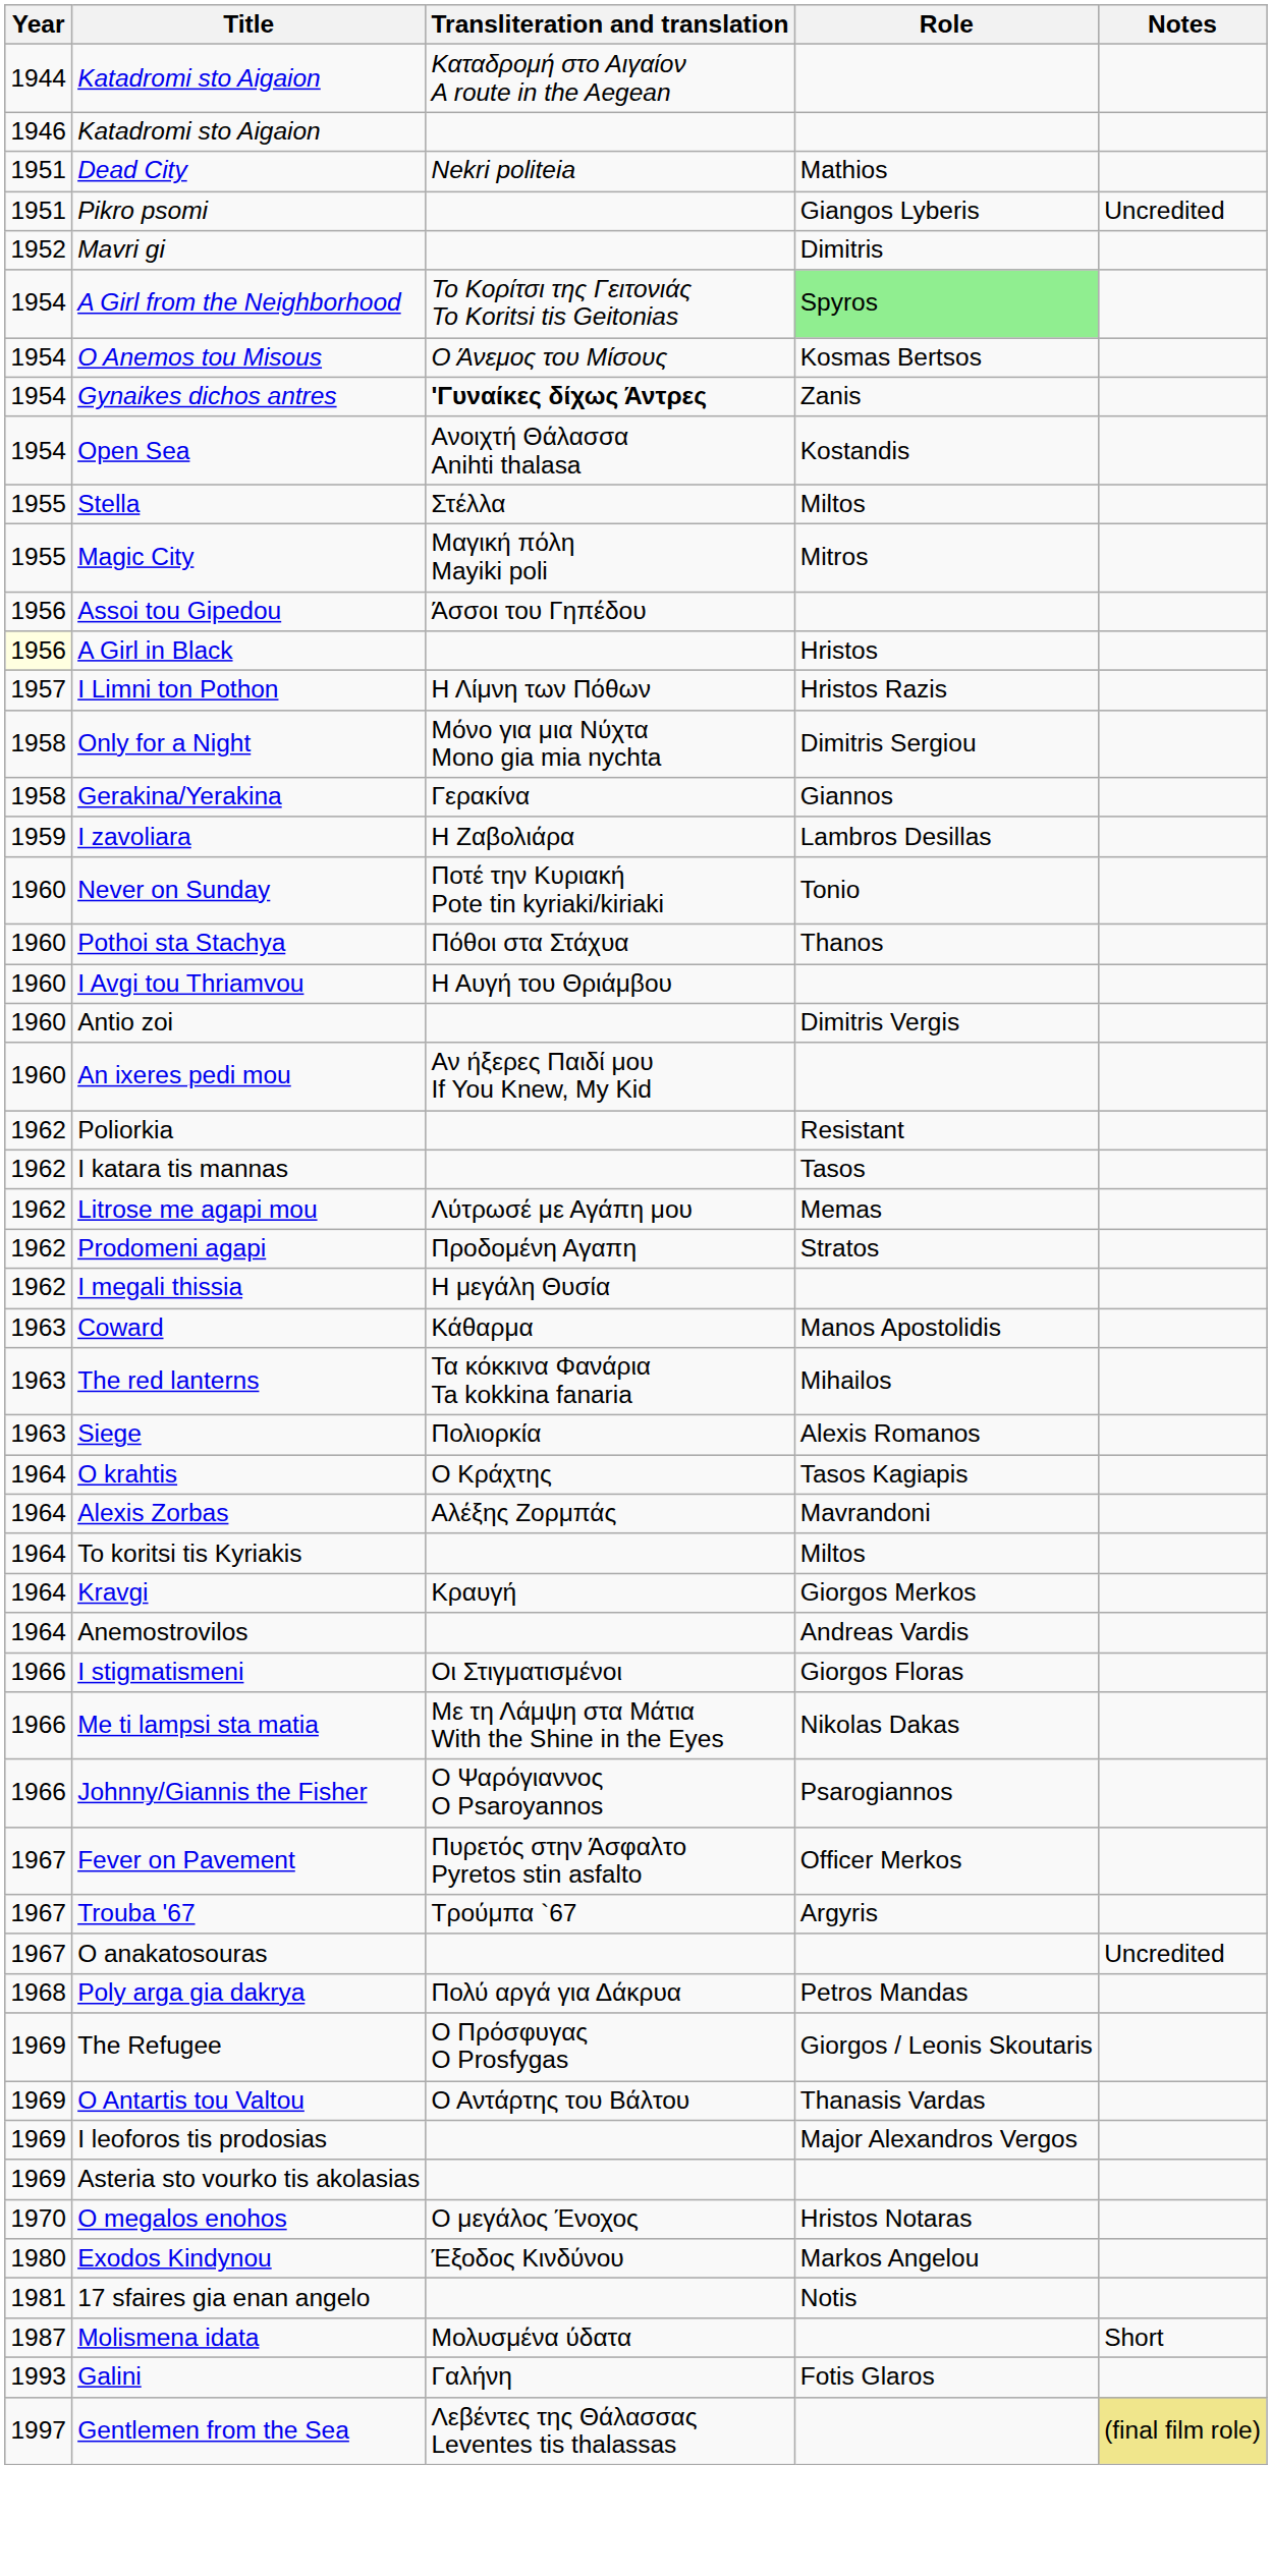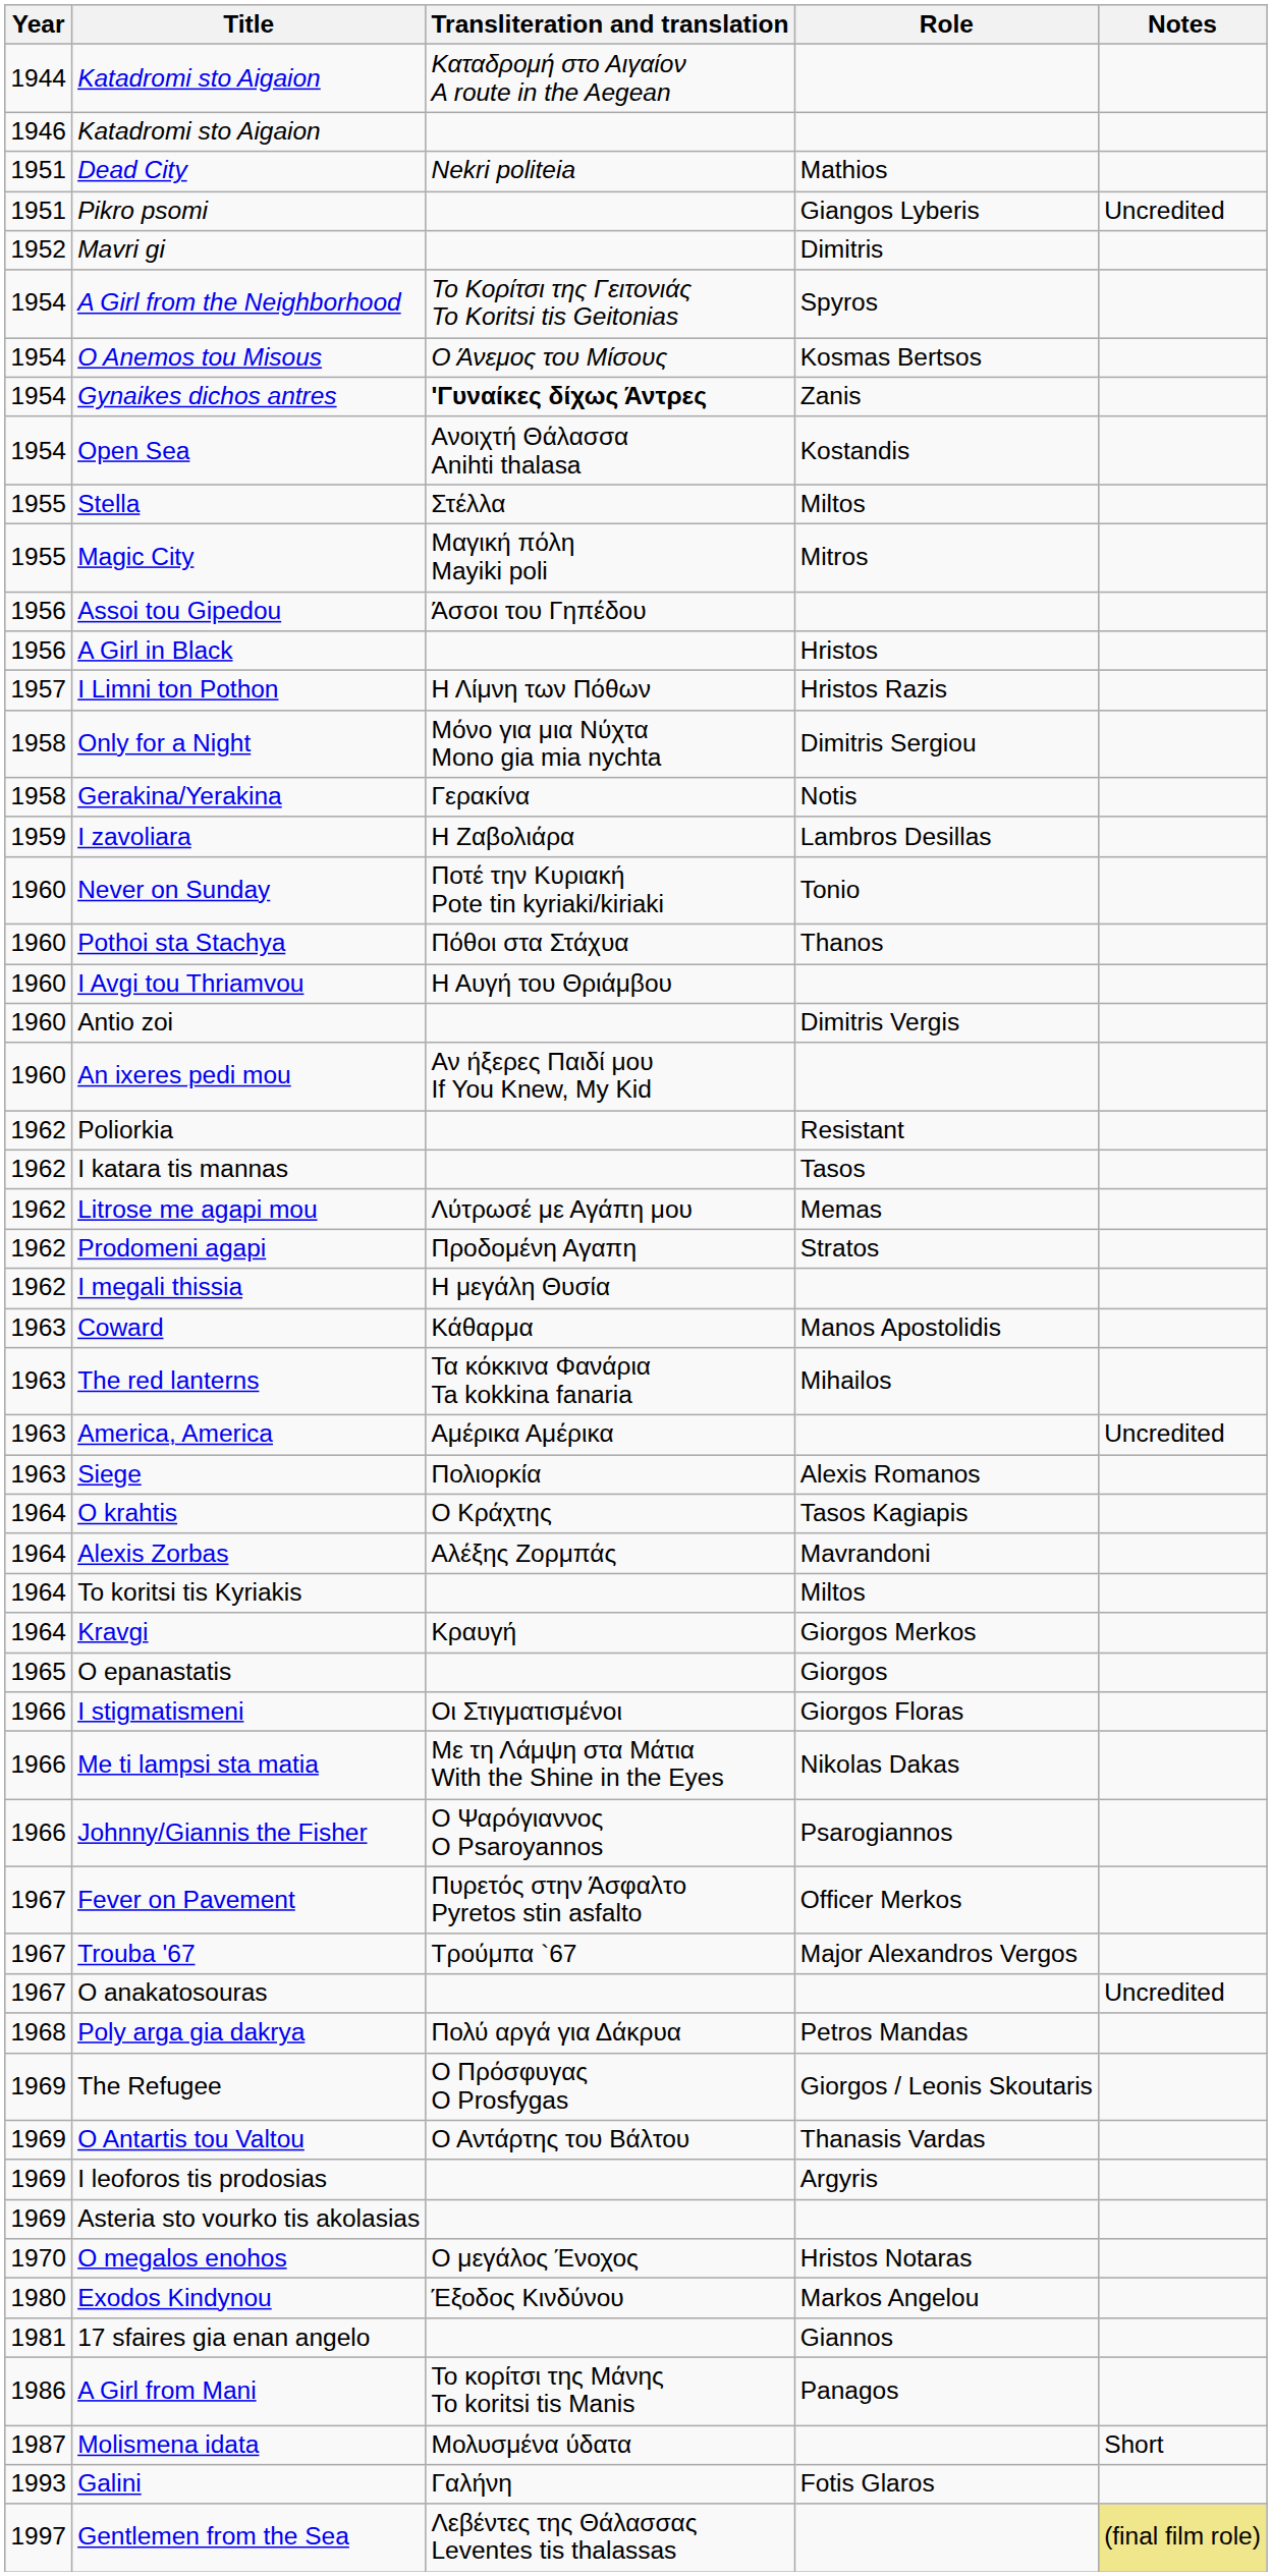 <table class="wikitable">
 <tr>
 <th>Year</th>
 <th>Title</th>
 <th>Transliteration and translation</th>
 <th>Role</th>
 <th>Notes</th>
 </tr>
 <tr>
 <td>1944</td>
 <td><em><a href='#'>Katadromi sto Aigaion</a></em></td>
 <td><em>Καταδρομή στο Αιγαίον</em><br><em>A route in the Aegean</em></td>
 <td></td>
 <td></td>
 </tr>
 <tr>
 <td>1946</td>
 <td><em>Katadromi sto Aigaion</em></td>
 <td></td>
 <td></td>
 <td></td>
 </tr>
 <tr>
 <td>1951</td>
 <td><em><a href='#'>Dead City</a></em></td>
 <td><em>Nekri politeia</em></td>
 <td>Mathios</td>
 <td></td>
 </tr>
 <tr>
 <td>1951</td>
 <td><em>Pikro psomi</em></td>
 <td></td>
 <td>Giangos Lyberis</td>
 <td>Uncredited</td>
 </tr>
 <tr>
 <td>1952</td>
 <td><em>Mavri gi</em></td>
 <td></td>
 <td>Dimitris</td>
 <td></td>
 </tr>
 <tr>
 <td>1954</td>
 <td><em><a href='#'>A Girl from the Neighborhood</a></em></td>
 <td><em>Το Κορίτσι της Γειτονιάς</em><br><em>To Koritsi tis Geitonias</em></td>
-<td style="background: lightgreen;">Spyros</td>
+<td>Spyros</td>
 <td></td>
 </tr>
 <tr>
 <td>1954</td>
 <td><em><a href='#'>O Anemos tou Misous</a></em></td>
 <td><em>Ο Άνεμος του Μίσους</em></td>
 <td>Kosmas Bertsos</td>
 <td></td>
 </tr>
 <tr>
 <td>1954</td>
 <td><em><a href='#'>Gynaikes dichos antres</a></em></td>
 <td><strong>'Γυναίκες δίχως Άντρες<em></td>
 <td>Zanis</td>
 <td></td>
 </tr>
 <tr>
 <td>1954</td>
 <td></em><a href='#'>Open Sea</a><em></td>
 <td></em>Ανοιχτή Θάλασσα<em><br></em>Anihti thalasa<em></td>
 <td>Kostandis</td>
 <td></td>
 </tr>
 <tr>
 <td>1955</td>
 <td></em><a href='#'>Stella</a><em></td>
 <td></em>Στέλλα<em></td>
 <td>Miltos</td>
 <td></td>
 </tr>
 <tr>
 <td>1955</td>
 <td></em><a href='#'>Magic City</a><em></td>
 <td></em>Μαγική πόλη<em><br></em>Mayiki poli<em></td>
 <td>Mitros</td>
 <td></td>
 </tr>
 <tr>
 <td>1956</td>
 <td></em><a href='#'>Assoi tou Gipedou</a><em></td>
 <td></em>Άσσοι του Γηπέδου<em></td>
 <td></td>
 <td></td>
 </tr>
 <tr>
-<td style="background: lightyellow;">1956</td>
+<td>1956</td>
 <td></em><a href='#'>A Girl in Black</a><em></td>
 <td></td>
 <td>Hristos</td>
 <td></td>
 </tr>
 <tr>
 <td>1957</td>
 <td></em><a href='#'>I Limni ton Pothon</a><em></td>
 <td></em>Η Λίμνη των Πόθων<em></td>
 <td>Hristos Razis</td>
 <td></td>
 </tr>
 <tr>
 <td>1958</td>
 <td></em><a href='#'>Only for a Night</a><em></td>
 <td></em>Μόνο για μια Νύχτα<em><br></em>Mono gia mia nychta<em></td>
 <td>Dimitris Sergiou</td>
 <td></td>
 </tr>
 <tr>
 <td>1958</td>
 <td></em><a href='#'>Gerakina/Yerakina</a><em></td>
 <td></em>Γερακίνα<em></td>
-<td>Giannos</td>
+<td>Notis</td>
 <td></td>
 </tr>
 <tr>
 <td>1959</td>
 <td></em><a href='#'>I zavoliara</a><em></td>
 <td></em>Η Ζαβολιάρα<em></td>
 <td>Lambros Desillas</td>
 <td></td>
 </tr>
 <tr>
 <td>1960</td>
 <td></em><a href='#'>Never on Sunday</a><em></td>
 <td></em>Ποτέ την Κυριακή<em><br></em>Pote tin kyriaki/kiriaki<em></td>
 <td>Tonio</td>
 <td></td>
 </tr>
 <tr>
 <td>1960</td>
 <td></em><a href='#'>Pothoi sta Stachya</a><em></td>
 <td></em>Πόθοι στα Στάχυα<em></td>
 <td>Thanos</td>
 <td></td>
 </tr>
 <tr>
 <td>1960</td>
 <td></em><a href='#'>I Avgi tou Thriamvou</a><em></td>
 <td></em>Η Αυγή του Θριάμβου<em></td>
 <td></td>
 <td></td>
 </tr>
 <tr>
 <td>1960</td>
 <td></em>Antio zoi<em></td>
 <td></td>
 <td>Dimitris Vergis</td>
 <td></td>
 </tr>
 <tr>
 <td>1960</td>
 <td></em><a href='#'>An ixeres pedi mou</a><em></td>
 <td></em>Αν ήξερες Παιδί μου<em><br></em>If You Knew, My Kid<em></td>
 <td></td>
 <td></td>
 </tr>
 <tr>
 <td>1962</td>
 <td></em>Poliorkia<em></td>
 <td></td>
 <td>Resistant</td>
 <td></td>
 </tr>
 <tr>
 <td>1962</td>
 <td></em>I katara tis mannas<em></td>
 <td></td>
 <td>Tasos</td>
 <td></td>
 </tr>
 <tr>
 <td>1962</td>
 <td></em><a href='#'>Litrose me agapi mou</a><em></td>
 <td></em>Λύτρωσέ με Αγάπη μου<em></td>
 <td>Memas</td>
 <td></td>
 </tr>
 <tr>
 <td>1962</td>
 <td></em><a href='#'>Prodomeni agapi</a><em></td>
 <td></em>Προδομένη Αγαπη<em></td>
 <td>Stratos</td>
 <td></td>
 </tr>
 <tr>
 <td>1962</td>
 <td></em><a href='#'>I megali thissia</a><em></td>
 <td></em>Η μεγάλη Θυσία<em></td>
 <td></td>
 <td></td>
 </tr>
 <tr>
 <td>1963</td>
 <td></em><a href='#'>Coward</a><em></td>
 <td></em>Κάθαρμα<em></td>
 <td>Manos Apostolidis</td>
 <td></td>
 </tr>
 <tr>
 <td>1963</td>
 <td></em><a href='#'>The red lanterns</a><em></td>
 <td></em>Τα κόκκινα Φανάρια<em><br></em>Ta kokkina fanaria<em></td>
 <td>Mihailos</td>
 <td></td>
 </tr>
 <tr>
 <td>1963</td>
+<td></em><a href='#'>America, America</a><em></td>
+<td></em>Αμέρικα Αμέρικα<em></td>
+<td></td>
+<td>Uncredited</td>
+</tr>
+<tr>
+<td>1963</td>
 <td></em><a href='#'>Siege</a><em></td>
 <td></em>Πολιορκία<em></td>
 <td>Alexis Romanos</td>
 <td></td>
 </tr>
 <tr>
 <td>1964</td>
 <td></em><a href='#'>O krahtis</a><em></td>
 <td></em>Ο Κράχτης<em></td>
 <td>Tasos Kagiapis</td>
 <td></td>
 </tr>
 <tr>
 <td>1964</td>
 <td></em><a href='#'>Alexis Zorbas</a><em></td>
 <td></em>Αλέξης Ζορμπάς<em></td>
 <td>Mavrandoni</td>
 <td></td>
 </tr>
 <tr>
 <td>1964</td>
 <td></em>To koritsi tis Kyriakis<em></td>
 <td></td>
 <td>Miltos</td>
 <td></td>
 </tr>
 <tr>
 <td>1964</td>
 <td></em><a href='#'>Kravgi</a><em></td>
 <td></em>Κραυγή<em></td>
 <td>Giorgos Merkos</td>
 <td></td>
 </tr>
 <tr>
-<td>1964</td>
-<td></em>Anemostrovilos<em></td>
+<td>1965</td>
+<td></em>O epanastatis<em></td>
 <td></td>
-<td>Andreas Vardis</td>
+<td>Giorgos</td>
 <td></td>
 </tr>
 <tr>
 <td>1966</td>
 <td></em><a href='#'>I stigmatismeni</a><em></td>
 <td></em>Οι Στιγματισμένοι<em></td>
 <td>Giorgos Floras</td>
 <td></td>
 </tr>
 <tr>
 <td>1966</td>
 <td></em><a href='#'>Me ti lampsi sta matia</a><em></td>
 <td></em>Με τη Λάμψη στα Μάτια<em><br></em>With the Shine in the Eyes<em></td>
 <td>Nikolas Dakas</td>
 <td></td>
 </tr>
 <tr>
 <td>1966</td>
 <td></em><a href='#'>Johnny/Giannis the Fisher</a><em></td>
 <td></em>Ο Ψαρόγιαννος<em><br></em>O Psaroyannos<em></td>
 <td>Psarogiannos</td>
 <td></td>
 </tr>
 <tr>
 <td>1967</td>
 <td></em><a href='#'>Fever on Pavement</a><em></td>
 <td></em>Πυρετός στην Άσφαλτο<em><br></em>Pyretos stin asfalto<em></td>
 <td>Officer Merkos</td>
 <td></td>
 </tr>
 <tr>
 <td>1967</td>
 <td></em><a href='#'>Trouba '67</a><em></td>
 <td></em>Τρούμπα `67<em></td>
-<td>Argyris</td>
+<td>Major Alexandros Vergos</td>
 <td></td>
 </tr>
 <tr>
 <td>1967</td>
 <td></em>O anakatosouras<em></td>
 <td></td>
 <td></td>
 <td>Uncredited</td>
 </tr>
 <tr>
 <td>1968</td>
 <td></em><a href='#'>Poly arga gia dakrya</a><em></td>
 <td></em>Πολύ αργά για Δάκρυα<em></td>
 <td>Petros Mandas</td>
 <td></td>
 </tr>
 <tr>
 <td>1969</td>
 <td></em>The Refugee<em></td>
 <td></em>Ο Πρόσφυγας<em><br></em>O Prosfygas<em></td>
 <td>Giorgos / Leonis Skoutaris</td>
 <td></td>
 </tr>
 <tr>
 <td>1969</td>
 <td></em><a href='#'>O Antartis tou Valtou</a><em></td>
 <td></em>Ο Αντάρτης του Βάλτου<em></td>
 <td>Thanasis Vardas</td>
 <td></td>
 </tr>
 <tr>
 <td>1969</td>
 <td></em>I leoforos tis prodosias<em></td>
 <td></td>
-<td>Major Alexandros Vergos</td>
+<td>Argyris</td>
 <td></td>
 </tr>
 <tr>
 <td>1969</td>
 <td></em>Asteria sto vourko tis akolasias<em></td>
 <td></td>
 <td></td>
 <td></td>
 </tr>
 <tr>
 <td>1970</td>
 <td></em><a href='#'>O megalos enohos</a><em></td>
 <td></em>Ο μεγάλος Ένοχος<em></td>
 <td>Hristos Notaras</td>
 <td></td>
 </tr>
 <tr>
 <td>1980</td>
 <td></em><a href='#'>Exodos Kindynou</a><em></td>
 <td></em>Έξοδος Κινδύνου<em></td>
 <td>Markos Angelou</td>
 <td></td>
 </tr>
 <tr>
 <td>1981</td>
 <td></em>17 sfaires gia enan angelo<em></td>
 <td></td>
-<td>Notis</td>
+<td>Giannos</td>
+<td></td>
+</tr>
+<tr>
+<td>1986</td>
+<td></em><a href='#'>A Girl from Mani</a><em></td>
+<td></em>Το κορίτσι της Μάνης<em><br></em>To koritsi tis Manis<em></td>
+<td>Panagos</td>
 <td></td>
 </tr>
 <tr>
 <td>1987</td>
 <td></em><a href='#'>Molismena idata</a><em></td>
 <td></em>Μολυσμένα ύδατα<em></td>
 <td></td>
 <td>Short</td>
 </tr>
 <tr>
 <td>1993</td>
 <td></em><a href='#'>Galini</a><em></td>
 <td></em>Γαλήνη<em></td>
 <td>Fotis Glaros</td>
 <td></td>
 </tr>
 <tr>
 <td>1997</td>
 <td></em><a href='#'>Gentlemen from the Sea</a><em></td>
 <td></em>Λεβέντες της Θάλασσας<em><br></em>Leventes tis thalassas<em></td>
 <td></td>
 <td style="background: khaki;">(final film role)</td>
 </tr>
 </table>
